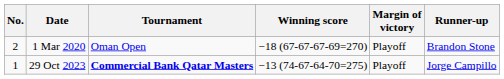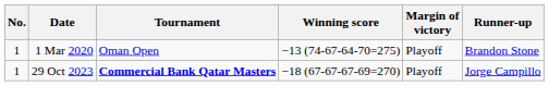 <table class="wikitable" style="font-size:95%;">
 <tr>
 <th>No.</th>
 <th>Date</th>
 <th>Tournament</th>
 <th>Winning score</th>
 <th>Margin of<br>victory</th>
 <th>Runner-up</th>
 </tr>
 <tr>
-<td align=center>2</td>
+<td align=center>1</td>
 <td align=right>1 Mar <a href='#'>2020</a></td>
 <td><a href='#'>Oman Open</a></td>
-<td>−18 (67-67-67-69=270)</td>
+<td>−13 (74-67-64-70=275)</td>
 <td>Playoff</td>
 <td> <a href='#'>Brandon Stone</a></td>
 </tr>
 <tr>
 <td align=center>1</td>
 <td align=right>29 Oct <a href='#'>2023</a></td>
 <td><strong><a href='#'>Commercial Bank Qatar Masters</a></strong></td>
-<td>−13 (74-67-64-70=275)</td>
+<td>−18 (67-67-67-69=270)</td>
 <td>Playoff</td>
 <td> <a href='#'>Jorge Campillo</a></td>
 </tr>
 </table>
